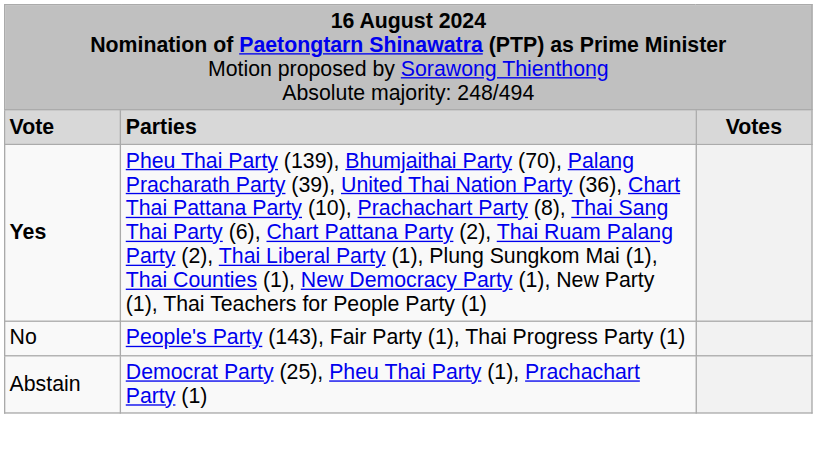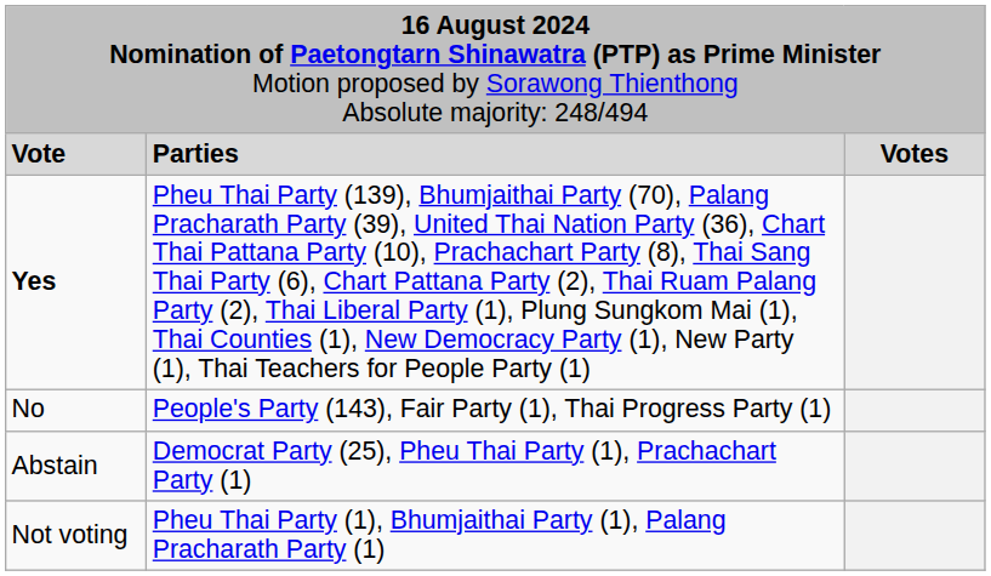 <table class="wikitable">
 <tr>
 <td bgcolor="#c0c0c0" colspan="3" align="center"><strong>16 August 2024<br>Nomination of <a href='#'>Paetongtarn Shinawatra</a> (PTP) as Prime Minister</strong><br>Motion proposed by <a href='#'>Sorawong Thienthong</a><br>Absolute majority: 248/494</td>
 </tr>
 <tr bgcolor="#d8d8d8">
 <td width="80"><strong>Vote</strong></td>
 <td width="425"><strong>Parties</strong></td>
 <td width="80" align="center"><strong>Votes</strong></td>
 </tr>
 <tr>
 <td> <strong>Yes</strong></td>
 <td><a href='#'>Pheu Thai Party</a> (139), <a href='#'>Bhumjaithai Party</a> (70), <a href='#'>Palang Pracharath Party</a> (39), <a href='#'>United Thai Nation Party</a> (36), <a href='#'>Chart Thai Pattana Party</a> (10), <a href='#'>Prachachart Party</a> (8), <a href='#'>Thai Sang Thai Party</a> (6), <a href='#'>Chart Pattana Party</a> (2), <a href='#'>Thai Ruam Palang Party</a> (2), <a href='#'>Thai Liberal Party</a> (1), Plung Sungkom Mai (1), <a href='#'>Thai Counties</a> (1), <a href='#'>New Democracy Party</a> (1), New Party (1), Thai Teachers for People Party (1)</td>
 <th></th>
 </tr>
 <tr>
 <td>No</td>
 <td><a href='#'>People's Party</a> (143), Fair Party (1), Thai Progress Party (1)</td>
 <th></th>
 </tr>
 <tr>
 <td>Abstain</td>
 <td><a href='#'>Democrat Party</a> (25), <a href='#'>Pheu Thai Party</a> (1), <a href='#'>Prachachart Party</a> (1)</td>
 <th></th>
 </tr>
+<tr>
+<td>Not voting</td>
+<td><a href='#'>Pheu Thai Party</a> (1), <a href='#'>Bhumjaithai Party</a> (1), <a href='#'>Palang Pracharath Party</a> (1)</td>
+<th></th>
+</tr>
 </table>
